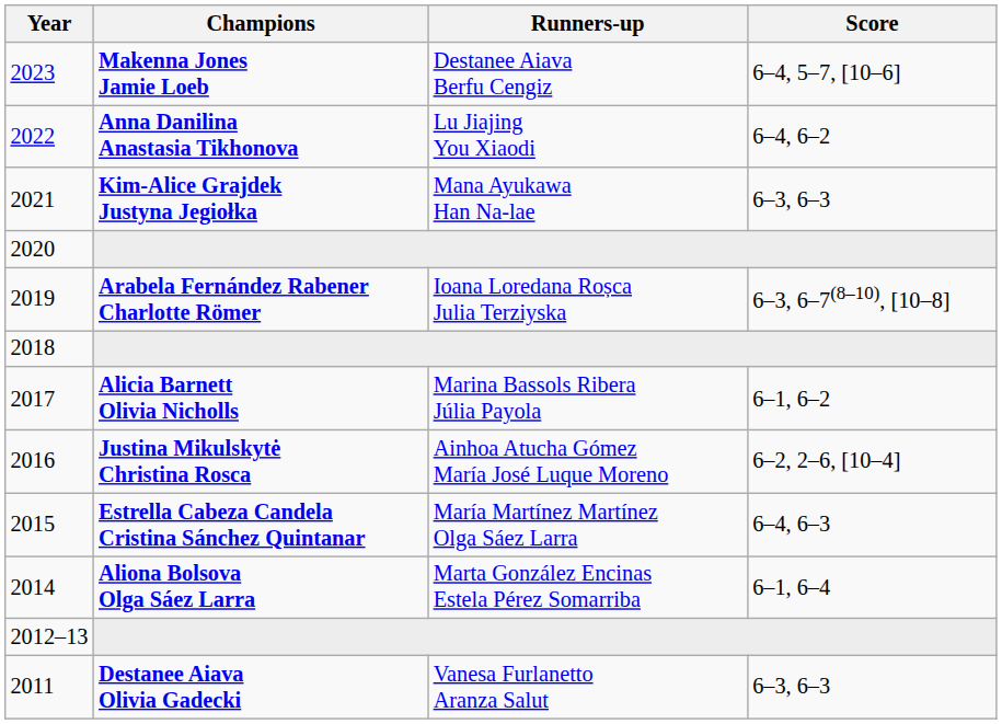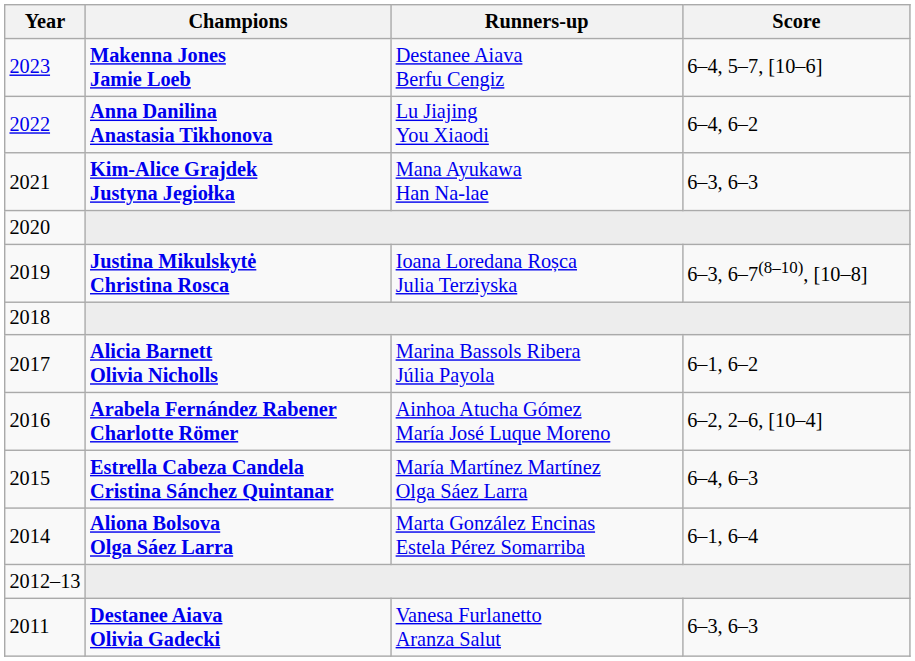 <table class="wikitable" style="font-size:90%">
 <tr>
 <th>Year</th>
 <th width="210">Champions</th>
 <th width="200">Runners-up</th>
 <th width="155">Score</th>
 </tr>
 <tr>
 <td><a href='#'>2023</a></td>
 <td> <strong><a href='#'>Makenna Jones</a></strong> <br>  <strong><a href='#'>Jamie Loeb</a></strong></td>
 <td> <a href='#'>Destanee Aiava</a> <br>  <a href='#'>Berfu Cengiz</a></td>
 <td>6–4, 5–7, [10–6]</td>
 </tr>
 <tr>
 <td><a href='#'>2022</a></td>
 <td> <strong><a href='#'>Anna Danilina</a></strong> <br>  <strong><a href='#'>Anastasia Tikhonova</a></strong></td>
 <td> <a href='#'>Lu Jiajing</a> <br>  <a href='#'>You Xiaodi</a></td>
 <td>6–4, 6–2</td>
 </tr>
 <tr>
 <td>2021</td>
 <td> <strong><a href='#'>Kim-Alice Grajdek</a></strong> <br>  <strong><a href='#'>Justyna Jegiołka</a></strong></td>
 <td> <a href='#'>Mana Ayukawa</a> <br>  <a href='#'>Han Na-lae</a></td>
 <td>6–3, 6–3</td>
 </tr>
 <tr>
 <td>2020</td>
 <td colspan=3 bgcolor="#ededed"></td>
 </tr>
 <tr>
 <td>2019</td>
-<td> <strong><a href='#'>Arabela Fernández Rabener</a></strong> <br>  <strong><a href='#'>Charlotte Römer</a></strong></td>
+<td> <strong><a href='#'>Justina Mikulskytė</a></strong> <br>  <strong><a href='#'>Christina Rosca</a></strong></td>
 <td> <a href='#'>Ioana Loredana Roșca</a> <br>  <a href='#'>Julia Terziyska</a></td>
 <td>6–3, 6–7<sup>(8–10)</sup>, [10–8]</td>
 </tr>
 <tr>
 <td>2018</td>
 <td colspan=3 bgcolor="#ededed"></td>
 </tr>
 <tr>
 <td>2017</td>
 <td> <strong><a href='#'>Alicia Barnett</a></strong> <br>  <strong><a href='#'>Olivia Nicholls</a></strong></td>
 <td> <a href='#'>Marina Bassols Ribera</a> <br>  <a href='#'>Júlia Payola</a></td>
 <td>6–1, 6–2</td>
 </tr>
 <tr>
 <td>2016</td>
-<td> <strong><a href='#'>Justina Mikulskytė</a></strong> <br>  <strong><a href='#'>Christina Rosca</a></strong></td>
+<td> <strong><a href='#'>Arabela Fernández Rabener</a></strong> <br>  <strong><a href='#'>Charlotte Römer</a></strong></td>
 <td> <a href='#'>Ainhoa Atucha Gómez</a> <br>  <a href='#'>María José Luque Moreno</a></td>
 <td>6–2, 2–6, [10–4]</td>
 </tr>
 <tr>
 <td>2015</td>
 <td> <strong><a href='#'>Estrella Cabeza Candela</a></strong> <br>  <strong><a href='#'>Cristina Sánchez Quintanar</a></strong></td>
 <td> <a href='#'>María Martínez Martínez</a> <br>  <a href='#'>Olga Sáez Larra</a></td>
 <td>6–4, 6–3</td>
 </tr>
 <tr>
 <td>2014</td>
 <td> <strong><a href='#'>Aliona Bolsova</a></strong> <br>  <strong><a href='#'>Olga Sáez Larra</a></strong></td>
 <td> <a href='#'>Marta González Encinas</a> <br>  <a href='#'>Estela Pérez Somarriba</a></td>
 <td>6–1, 6–4</td>
 </tr>
 <tr>
 <td>2012–13</td>
 <td colspan=3 bgcolor="#ededed"></td>
 </tr>
 <tr>
 <td>2011</td>
 <td> <strong><a href='#'>Destanee Aiava</a></strong> <br>  <strong><a href='#'>Olivia Gadecki</a></strong></td>
 <td> <a href='#'>Vanesa Furlanetto</a> <br>  <a href='#'>Aranza Salut</a></td>
 <td>6–3, 6–3</td>
 </tr>
 </table>
